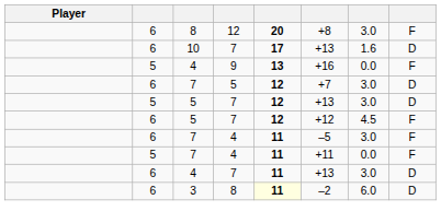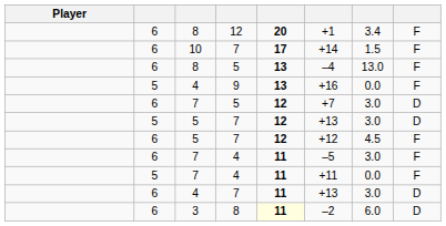 <table class="wikitable sortable" style="text-align:center;">
 <tr>
 <th width="175px">Player</th>
 <th width="50px"></th>
 <th width="50px"></th>
 <th width="50px"></th>
 <th width="60px"></th>
 <th width="60px"></th>
 <th width="50px"></th>
 <th width="60px"></th>
 </tr>
 <tr>
 <td align="left"> </td>
 <td>6</td>
 <td>8</td>
 <td>12</td>
 <td><strong>20</strong></td>
-<td>+8</td>
-<td>3.0</td>
+<td>+1</td>
+<td>3.4</td>
 <td>F</td>
 </tr>
 <tr>
 <td align="left"> </td>
 <td>6</td>
 <td>10</td>
 <td>7</td>
 <td><strong>17</strong></td>
-<td>+13</td>
-<td>1.6</td>
-<td>D</td>
+<td>+14</td>
+<td>1.5</td>
+<td>F</td>
+</tr>
+<tr>
+<td align="left"> </td>
+<td>6</td>
+<td>8</td>
+<td>5</td>
+<td><strong>13</strong></td>
+<td>–4</td>
+<td>13.0</td>
+<td>F</td>
 </tr>
 <tr>
 <td align="left"> </td>
 <td>5</td>
 <td>4</td>
 <td>9</td>
 <td><strong>13</strong></td>
 <td>+16</td>
 <td>0.0</td>
 <td>F</td>
 </tr>
 <tr>
 <td align="left"> </td>
 <td>6</td>
 <td>7</td>
 <td>5</td>
 <td><strong>12</strong></td>
 <td>+7</td>
 <td>3.0</td>
 <td>D</td>
 </tr>
 <tr>
 <td align="left"> </td>
 <td>5</td>
 <td>5</td>
 <td>7</td>
 <td><strong>12</strong></td>
 <td>+13</td>
 <td>3.0</td>
 <td>D</td>
 </tr>
 <tr>
 <td align="left"> </td>
 <td>6</td>
 <td>5</td>
 <td>7</td>
 <td><strong>12</strong></td>
 <td>+12</td>
 <td>4.5</td>
 <td>F</td>
 </tr>
 <tr>
 <td align="left"> </td>
 <td>6</td>
 <td>7</td>
 <td>4</td>
 <td><strong>11</strong></td>
 <td>–5</td>
 <td>3.0</td>
 <td>F</td>
 </tr>
 <tr>
 <td align="left"> </td>
 <td>5</td>
 <td>7</td>
 <td>4</td>
 <td><strong>11</strong></td>
 <td>+11</td>
 <td>0.0</td>
 <td>F</td>
 </tr>
 <tr>
 <td align="left"> </td>
 <td>6</td>
 <td>4</td>
 <td>7</td>
 <td><strong>11</strong></td>
 <td>+13</td>
 <td>3.0</td>
 <td>D</td>
 </tr>
 <tr>
 <td align="left"> </td>
 <td>6</td>
 <td>3</td>
 <td>8</td>
 <td style="background: lightyellow;"><strong>11</strong></td>
 <td>–2</td>
 <td>6.0</td>
 <td>D</td>
 </tr>
 </table>
